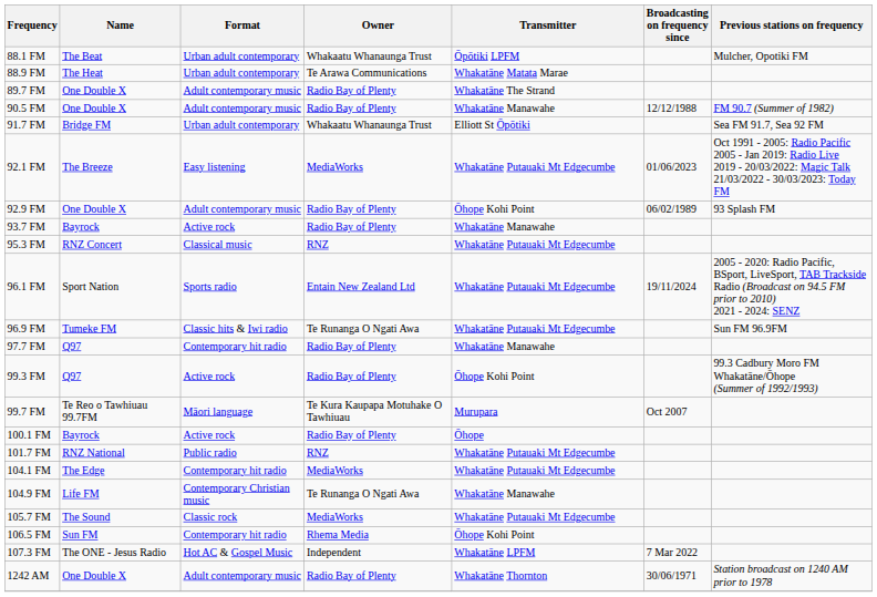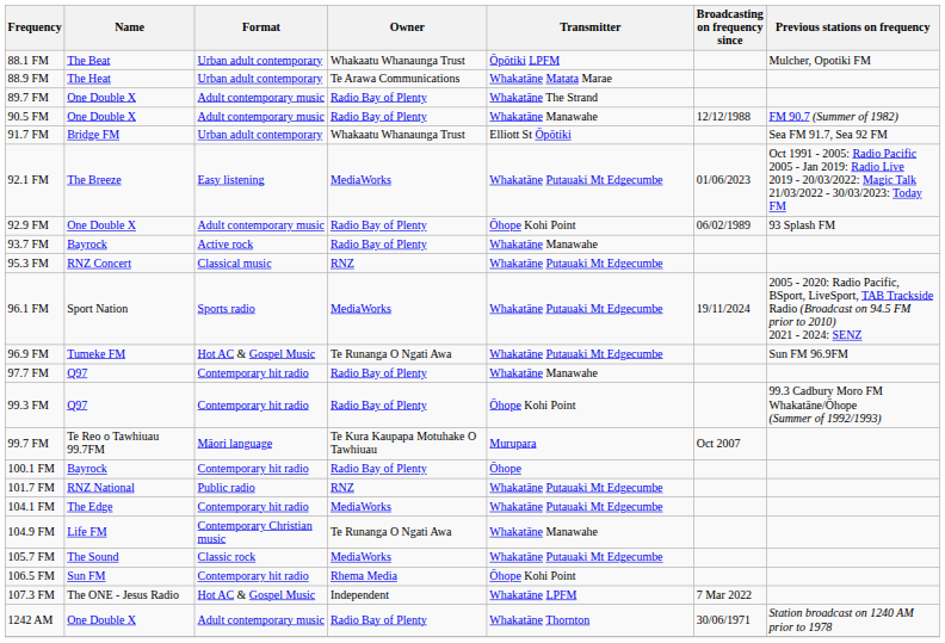 <table class="wikitable sortable" width="100%">
 <tr>
 <th scope="col" style="width: 4%">Frequency</th>
 <th scope="col" style="width: 15%">Name</th>
 <th scope="col" style="width: 15%">Format</th>
 <th scope="col" style="width: 18%">Owner</th>
 <th scope="col" style="width: 24%">Transmitter</th>
 <th scope="col" style="width: 4%">Broadcasting on frequency since</th>
 <th scope="col" style="width: 20%" class="unsortable">Previous stations on frequency</th>
 </tr>
 <tr>
 <td>88.1 FM</td>
 <td><a href='#'>The Beat</a></td>
 <td><a href='#'>Urban adult contemporary</a></td>
 <td>Whakaatu Whanaunga Trust</td>
 <td><a href='#'>Ōpōtiki</a> <a href='#'>LPFM</a></td>
 <td></td>
 <td>Mulcher, Opotiki FM</td>
 </tr>
 <tr>
 <td>88.9 FM</td>
 <td><a href='#'>The Heat</a></td>
 <td><a href='#'>Urban adult contemporary</a></td>
 <td>Te Arawa Communications</td>
 <td><a href='#'>Whakatāne</a> <a href='#'>Matata</a> Marae</td>
 <td></td>
 <td></td>
 </tr>
 <tr>
 <td>89.7 FM</td>
 <td><a href='#'>One Double X</a></td>
 <td><a href='#'>Adult contemporary music</a></td>
 <td><a href='#'>Radio Bay of Plenty</a></td>
 <td><a href='#'>Whakatāne</a> The Strand</td>
 <td></td>
 <td></td>
 </tr>
 <tr>
 <td>90.5 FM</td>
 <td><a href='#'>One Double X</a></td>
 <td><a href='#'>Adult contemporary music</a></td>
 <td><a href='#'>Radio Bay of Plenty</a></td>
 <td><a href='#'>Whakatāne</a> Manawahe</td>
 <td>12/12/1988</td>
 <td><a href='#'>FM 90.7</a> <em>(Summer of 1982)</em></td>
 </tr>
 <tr>
 <td>91.7 FM</td>
 <td><a href='#'>Bridge FM</a></td>
 <td><a href='#'>Urban adult contemporary</a></td>
 <td>Whakaatu Whanaunga Trust</td>
 <td>Elliott St <a href='#'>Ōpōtiki</a></td>
 <td></td>
 <td>Sea FM 91.7, Sea 92 FM</td>
 </tr>
 <tr>
 <td>92.1 FM</td>
 <td><a href='#'>The Breeze</a></td>
 <td><a href='#'>Easy listening</a></td>
 <td><a href='#'>MediaWorks</a></td>
 <td><a href='#'>Whakatāne</a> <a href='#'>Putauaki Mt Edgecumbe</a></td>
 <td>01/06/2023</td>
 <td>Oct 1991 - 2005: <a href='#'>Radio Pacific</a> <br> 2005 - Jan 2019: <a href='#'>Radio Live</a> <br> 2019 - 20/03/2022: <a href='#'>Magic Talk</a> <br>  21/03/2022 - 30/03/2023: <a href='#'>Today FM</a></td>
 </tr>
 <tr>
 <td>92.9 FM</td>
 <td><a href='#'>One Double X</a></td>
 <td><a href='#'>Adult contemporary music</a></td>
 <td><a href='#'>Radio Bay of Plenty</a></td>
 <td><a href='#'>Ōhope</a> Kohi Point</td>
 <td>06/02/1989</td>
 <td>93 Splash FM</td>
 </tr>
 <tr>
 <td>93.7 FM</td>
 <td><a href='#'>Bayrock</a></td>
 <td><a href='#'>Active rock</a></td>
 <td><a href='#'>Radio Bay of Plenty</a></td>
 <td><a href='#'>Whakatāne</a> Manawahe</td>
 <td></td>
 <td></td>
 </tr>
 <tr>
 <td>95.3 FM</td>
 <td><a href='#'>RNZ Concert</a></td>
 <td><a href='#'>Classical music</a></td>
 <td><a href='#'>RNZ</a></td>
 <td><a href='#'>Whakatāne</a> <a href='#'>Putauaki Mt Edgecumbe</a></td>
 <td></td>
 <td></td>
 </tr>
 <tr>
 <td>96.1 FM</td>
 <td>Sport Nation</td>
 <td><a href='#'>Sports radio</a></td>
-<td><a href='#'>Entain New Zealand Ltd</a></td>
+<td><a href='#'>MediaWorks</a></td>
 <td><a href='#'>Whakatāne</a> <a href='#'>Putauaki Mt Edgecumbe</a></td>
 <td>19/11/2024</td>
 <td>2005 - 2020: Radio Pacific, BSport, LiveSport, <a href='#'>TAB Trackside</a> Radio <em>(Broadcast on 94.5 FM prior to 2010)</em> <br> 2021 - 2024: <a href='#'>SENZ</a></td>
 </tr>
 <tr>
 <td>96.9 FM</td>
 <td><a href='#'>Tumeke FM</a></td>
-<td><a href='#'>Classic hits</a> & <a href='#'>Iwi radio</a></td>
+<td><a href='#'>Hot AC</a> & <a href='#'>Gospel Music</a></td>
 <td>Te Runanga O Ngati Awa</td>
 <td><a href='#'>Whakatāne</a> <a href='#'>Putauaki Mt Edgecumbe</a></td>
 <td></td>
 <td>Sun FM 96.9FM</td>
 </tr>
 <tr>
 <td>97.7 FM</td>
 <td><a href='#'>Q97</a></td>
 <td><a href='#'>Contemporary hit radio</a></td>
 <td><a href='#'>Radio Bay of Plenty</a></td>
 <td><a href='#'>Whakatāne</a> Manawahe</td>
 <td></td>
 <td></td>
 </tr>
 <tr>
 <td>99.3 FM</td>
 <td><a href='#'>Q97</a></td>
-<td><a href='#'>Active rock</a></td>
+<td><a href='#'>Contemporary hit radio</a></td>
 <td><a href='#'>Radio Bay of Plenty</a></td>
 <td><a href='#'>Ōhope</a> Kohi Point</td>
 <td></td>
 <td>99.3 Cadbury Moro FM Whakatāne/Ōhope <br><em>(Summer of 1992/1993)</em></td>
 </tr>
 <tr>
 <td>99.7 FM</td>
 <td>Te Reo o Tawhiuau 99.7FM</td>
 <td><a href='#'>Māori language</a></td>
 <td>Te Kura Kaupapa Motuhake O Tawhiuau</td>
 <td><a href='#'>Murupara</a></td>
 <td>Oct 2007</td>
 <td></td>
 </tr>
 <tr>
 <td>100.1 FM</td>
 <td><a href='#'>Bayrock</a></td>
-<td><a href='#'>Active rock</a></td>
+<td><a href='#'>Contemporary hit radio</a></td>
 <td><a href='#'>Radio Bay of Plenty</a></td>
 <td><a href='#'>Ōhope</a></td>
 <td></td>
 <td></td>
 </tr>
 <tr>
 <td>101.7 FM</td>
 <td><a href='#'>RNZ National</a></td>
 <td><a href='#'>Public radio</a></td>
 <td><a href='#'>RNZ</a></td>
 <td><a href='#'>Whakatāne</a> <a href='#'>Putauaki Mt Edgecumbe</a></td>
 <td></td>
 <td></td>
 </tr>
 <tr>
 <td>104.1 FM</td>
 <td><a href='#'>The Edge</a></td>
 <td><a href='#'>Contemporary hit radio</a></td>
 <td><a href='#'>MediaWorks</a></td>
 <td><a href='#'>Whakatāne</a> <a href='#'>Putauaki Mt Edgecumbe</a></td>
 <td></td>
 <td></td>
 </tr>
 <tr>
 <td>104.9 FM</td>
 <td><a href='#'>Life FM</a></td>
 <td><a href='#'>Contemporary Christian music</a></td>
 <td>Te Runanga O Ngati Awa</td>
 <td><a href='#'>Whakatāne</a> Manawahe</td>
 <td></td>
 <td></td>
 </tr>
 <tr>
 <td>105.7 FM</td>
 <td><a href='#'>The Sound</a></td>
 <td><a href='#'>Classic rock</a></td>
 <td><a href='#'>MediaWorks</a></td>
 <td><a href='#'>Whakatāne</a> <a href='#'>Putauaki Mt Edgecumbe</a></td>
 <td></td>
 <td></td>
 </tr>
 <tr>
 <td>106.5 FM</td>
 <td><a href='#'>Sun FM</a></td>
 <td><a href='#'>Contemporary hit radio</a></td>
 <td><a href='#'>Rhema Media</a></td>
 <td><a href='#'>Ōhope</a> Kohi Point</td>
 <td></td>
 <td></td>
 </tr>
 <tr>
 <td>107.3 FM</td>
 <td>The ONE - Jesus Radio</td>
 <td><a href='#'>Hot AC</a> & <a href='#'>Gospel Music</a></td>
 <td>Independent</td>
 <td><a href='#'>Whakatāne</a> <a href='#'>LPFM</a></td>
 <td>7 Mar 2022</td>
 <td></td>
 </tr>
 <tr>
 <td>1242 AM</td>
 <td><a href='#'>One Double X</a></td>
 <td><a href='#'>Adult contemporary music</a></td>
 <td><a href='#'>Radio Bay of Plenty</a></td>
 <td><a href='#'>Whakatāne</a> <a href='#'>Thornton</a></td>
 <td>30/06/1971</td>
 <td><em>Station broadcast on 1240 AM prior to 1978</em></td>
 </tr>
 <tr>
 </tr>
 </table>
